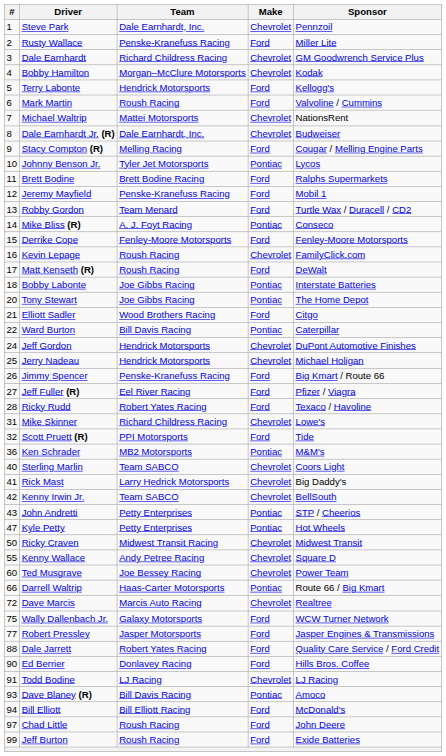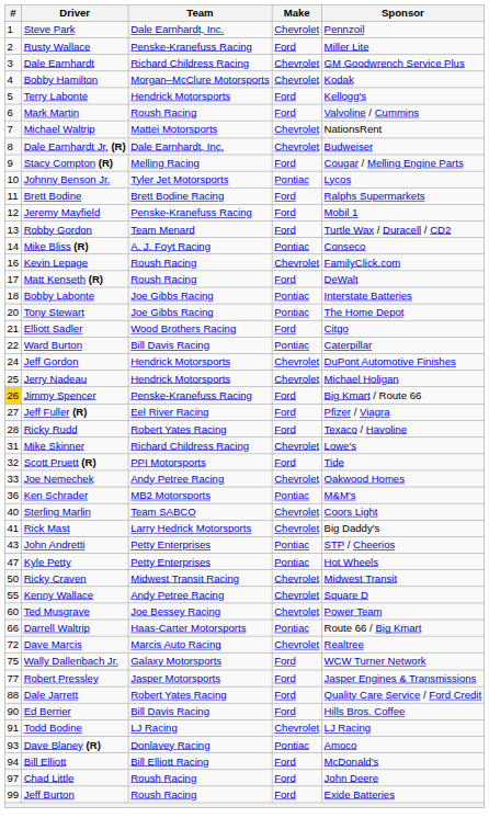 <table class="wikitable" style="font-size:95%">
 <tr>
 <th>#</th>
 <th>Driver</th>
 <th>Team</th>
 <th>Make</th>
 <th>Sponsor</th>
 </tr>
 <tr>
 <td>1</td>
 <td><a href='#'>Steve Park</a></td>
 <td><a href='#'>Dale Earnhardt, Inc.</a></td>
 <td><a href='#'>Chevrolet</a></td>
 <td><a href='#'>Pennzoil</a></td>
 </tr>
 <tr>
 <td>2</td>
 <td><a href='#'>Rusty Wallace</a></td>
 <td><a href='#'>Penske-Kranefuss Racing</a></td>
 <td><a href='#'>Ford</a></td>
 <td><a href='#'>Miller Lite</a></td>
 </tr>
 <tr>
 <td>3</td>
 <td><a href='#'>Dale Earnhardt</a></td>
 <td><a href='#'>Richard Childress Racing</a></td>
 <td><a href='#'>Chevrolet</a></td>
 <td><a href='#'>GM Goodwrench Service Plus</a></td>
 </tr>
 <tr>
 <td>4</td>
 <td><a href='#'>Bobby Hamilton</a></td>
 <td><a href='#'>Morgan–McClure Motorsports</a></td>
 <td><a href='#'>Chevrolet</a></td>
 <td><a href='#'>Kodak</a></td>
 </tr>
 <tr>
 <td>5</td>
 <td><a href='#'>Terry Labonte</a></td>
 <td><a href='#'>Hendrick Motorsports</a></td>
 <td><a href='#'>Ford</a></td>
 <td><a href='#'>Kellogg's</a></td>
 </tr>
 <tr>
 <td>6</td>
 <td><a href='#'>Mark Martin</a></td>
 <td><a href='#'>Roush Racing</a></td>
 <td><a href='#'>Ford</a></td>
 <td><a href='#'>Valvoline</a> / <a href='#'>Cummins</a></td>
 </tr>
 <tr>
 <td>7</td>
 <td><a href='#'>Michael Waltrip</a></td>
 <td><a href='#'>Mattei Motorsports</a></td>
 <td><a href='#'>Chevrolet</a></td>
 <td>NationsRent</td>
 </tr>
 <tr>
 <td>8</td>
 <td><a href='#'>Dale Earnhardt Jr.</a> <strong>(R)</strong></td>
 <td><a href='#'>Dale Earnhardt, Inc.</a></td>
 <td><a href='#'>Chevrolet</a></td>
 <td><a href='#'>Budweiser</a></td>
 </tr>
 <tr>
 <td>9</td>
 <td><a href='#'>Stacy Compton</a> <strong>(R)</strong></td>
 <td><a href='#'>Melling Racing</a></td>
 <td><a href='#'>Ford</a></td>
 <td><a href='#'>Cougar</a> /  <a href='#'>Melling Engine Parts</a></td>
 </tr>
 <tr>
 <td>10</td>
 <td><a href='#'>Johnny Benson Jr.</a></td>
 <td><a href='#'>Tyler Jet Motorsports</a></td>
 <td><a href='#'>Pontiac</a></td>
 <td><a href='#'>Lycos</a></td>
 </tr>
 <tr>
 <td>11</td>
 <td><a href='#'>Brett Bodine</a></td>
 <td><a href='#'>Brett Bodine Racing</a></td>
 <td><a href='#'>Ford</a></td>
 <td><a href='#'>Ralphs Supermarkets</a></td>
 </tr>
 <tr>
 <td>12</td>
 <td><a href='#'>Jeremy Mayfield</a></td>
 <td><a href='#'>Penske-Kranefuss Racing</a></td>
 <td><a href='#'>Ford</a></td>
 <td><a href='#'>Mobil 1</a></td>
 </tr>
 <tr>
 <td>13</td>
 <td><a href='#'>Robby Gordon</a></td>
 <td><a href='#'>Team Menard</a></td>
 <td><a href='#'>Ford</a></td>
 <td><a href='#'>Turtle Wax</a> / <a href='#'>Duracell</a> / <a href='#'>CD2</a></td>
 </tr>
 <tr>
 <td>14</td>
 <td><a href='#'>Mike Bliss</a> <strong>(R)</strong></td>
 <td><a href='#'>A. J. Foyt Racing</a></td>
 <td><a href='#'>Pontiac</a></td>
 <td><a href='#'>Conseco</a></td>
 </tr>
 <tr>
-<td>15</td>
-<td><a href='#'>Derrike Cope</a></td>
-<td><a href='#'>Fenley-Moore Motorsports</a></td>
-<td><a href='#'>Ford</a></td>
-<td><a href='#'>Fenley-Moore Motorsports</a></td>
-</tr>
-<tr>
 <td>16</td>
 <td><a href='#'>Kevin Lepage</a></td>
 <td><a href='#'>Roush Racing</a></td>
 <td><a href='#'>Chevrolet</a></td>
 <td><a href='#'>FamilyClick.com</a></td>
 </tr>
 <tr>
 <td>17</td>
 <td><a href='#'>Matt Kenseth</a> <strong>(R)</strong></td>
 <td><a href='#'>Roush Racing</a></td>
 <td><a href='#'>Ford</a></td>
 <td><a href='#'>DeWalt</a></td>
 </tr>
 <tr>
 <td>18</td>
 <td><a href='#'>Bobby Labonte</a></td>
 <td><a href='#'>Joe Gibbs Racing</a></td>
 <td><a href='#'>Pontiac</a></td>
 <td><a href='#'>Interstate Batteries</a></td>
 </tr>
 <tr>
 <td>20</td>
 <td><a href='#'>Tony Stewart</a></td>
 <td><a href='#'>Joe Gibbs Racing</a></td>
 <td><a href='#'>Pontiac</a></td>
 <td><a href='#'>The Home Depot</a></td>
 </tr>
 <tr>
 <td>21</td>
 <td><a href='#'>Elliott Sadler</a></td>
 <td><a href='#'>Wood Brothers Racing</a></td>
 <td><a href='#'>Ford</a></td>
 <td><a href='#'>Citgo</a></td>
 </tr>
 <tr>
 <td>22</td>
 <td><a href='#'>Ward Burton</a></td>
 <td><a href='#'>Bill Davis Racing</a></td>
 <td><a href='#'>Pontiac</a></td>
 <td><a href='#'>Caterpillar</a></td>
 </tr>
 <tr>
 <td>24</td>
 <td><a href='#'>Jeff Gordon</a></td>
 <td><a href='#'>Hendrick Motorsports</a></td>
 <td><a href='#'>Chevrolet</a></td>
 <td><a href='#'>DuPont Automotive Finishes</a></td>
 </tr>
 <tr>
 <td>25</td>
 <td><a href='#'>Jerry Nadeau</a></td>
 <td><a href='#'>Hendrick Motorsports</a></td>
 <td><a href='#'>Chevrolet</a></td>
 <td><a href='#'>Michael Holigan</a></td>
 </tr>
 <tr>
-<td>26</td>
+<td style="background: gold;">26</td>
 <td><a href='#'>Jimmy Spencer</a></td>
 <td><a href='#'>Penske-Kranefuss Racing</a></td>
 <td><a href='#'>Ford</a></td>
 <td><a href='#'>Big Kmart</a> / Route 66</td>
 </tr>
 <tr>
 <td>27</td>
 <td><a href='#'>Jeff Fuller</a> <strong>(R)</strong></td>
 <td><a href='#'>Eel River Racing</a></td>
 <td><a href='#'>Ford</a></td>
 <td><a href='#'>Pfizer</a> / <a href='#'>Viagra</a></td>
 </tr>
 <tr>
 <td>28</td>
 <td><a href='#'>Ricky Rudd</a></td>
 <td><a href='#'>Robert Yates Racing</a></td>
 <td><a href='#'>Ford</a></td>
 <td><a href='#'>Texaco</a> / <a href='#'>Havoline</a></td>
 </tr>
 <tr>
 <td>31</td>
 <td><a href='#'>Mike Skinner</a></td>
 <td><a href='#'>Richard Childress Racing</a></td>
 <td><a href='#'>Chevrolet</a></td>
 <td><a href='#'>Lowe's</a></td>
 </tr>
 <tr>
 <td>32</td>
 <td><a href='#'>Scott Pruett</a> <strong>(R)</strong></td>
 <td><a href='#'>PPI Motorsports</a></td>
 <td><a href='#'>Ford</a></td>
 <td><a href='#'>Tide</a></td>
 </tr>
 <tr>
+<td>33</td>
+<td><a href='#'>Joe Nemechek</a></td>
+<td><a href='#'>Andy Petree Racing</a></td>
+<td><a href='#'>Chevrolet</a></td>
+<td><a href='#'>Oakwood Homes</a></td>
+</tr>
+<tr>
 <td>36</td>
 <td><a href='#'>Ken Schrader</a></td>
 <td><a href='#'>MB2 Motorsports</a></td>
 <td><a href='#'>Pontiac</a></td>
 <td><a href='#'>M&M's</a></td>
 </tr>
 <tr>
 <td>40</td>
 <td><a href='#'>Sterling Marlin</a></td>
 <td><a href='#'>Team SABCO</a></td>
 <td><a href='#'>Chevrolet</a></td>
 <td><a href='#'>Coors Light</a></td>
 </tr>
 <tr>
 <td>41</td>
 <td><a href='#'>Rick Mast</a></td>
 <td><a href='#'>Larry Hedrick Motorsports</a></td>
 <td><a href='#'>Chevrolet</a></td>
 <td>Big Daddy's</td>
-</tr>
-<tr>
-<td>42</td>
-<td><a href='#'>Kenny Irwin Jr.</a></td>
-<td><a href='#'>Team SABCO</a></td>
-<td><a href='#'>Chevrolet</a></td>
-<td><a href='#'>BellSouth</a></td>
 </tr>
 <tr>
 <td>43</td>
 <td><a href='#'>John Andretti</a></td>
 <td><a href='#'>Petty Enterprises</a></td>
 <td><a href='#'>Pontiac</a></td>
 <td><a href='#'>STP</a> /  <a href='#'>Cheerios</a></td>
 </tr>
 <tr>
 <td>47</td>
 <td><a href='#'>Kyle Petty</a></td>
 <td><a href='#'>Petty Enterprises</a></td>
 <td><a href='#'>Pontiac</a></td>
 <td><a href='#'>Hot Wheels</a></td>
 </tr>
 <tr>
 <td>50</td>
 <td><a href='#'>Ricky Craven</a></td>
 <td><a href='#'>Midwest Transit Racing</a></td>
 <td><a href='#'>Chevrolet</a></td>
 <td><a href='#'>Midwest Transit</a></td>
 </tr>
 <tr>
 <td>55</td>
 <td><a href='#'>Kenny Wallace</a></td>
 <td><a href='#'>Andy Petree Racing</a></td>
 <td><a href='#'>Chevrolet</a></td>
 <td><a href='#'>Square D</a></td>
 </tr>
 <tr>
 <td>60</td>
 <td><a href='#'>Ted Musgrave</a></td>
 <td><a href='#'>Joe Bessey Racing</a></td>
 <td><a href='#'>Chevrolet</a></td>
 <td><a href='#'>Power Team</a></td>
 </tr>
 <tr>
 <td>66</td>
 <td><a href='#'>Darrell Waltrip</a></td>
 <td><a href='#'>Haas-Carter Motorsports</a></td>
 <td><a href='#'>Pontiac</a></td>
 <td>Route 66 / <a href='#'>Big Kmart</a></td>
 </tr>
 <tr>
 <td>72</td>
 <td><a href='#'>Dave Marcis</a></td>
 <td><a href='#'>Marcis Auto Racing</a></td>
 <td><a href='#'>Chevrolet</a></td>
 <td><a href='#'>Realtree</a></td>
 </tr>
 <tr>
 <td>75</td>
 <td><a href='#'>Wally Dallenbach Jr.</a></td>
 <td><a href='#'>Galaxy Motorsports</a></td>
 <td><a href='#'>Ford</a></td>
 <td><a href='#'>WCW Turner Network</a></td>
 </tr>
 <tr>
 <td>77</td>
 <td><a href='#'>Robert Pressley</a></td>
 <td><a href='#'>Jasper Motorsports</a></td>
 <td><a href='#'>Ford</a></td>
 <td><a href='#'>Jasper Engines & Transmissions</a></td>
 </tr>
 <tr>
 <td>88</td>
 <td><a href='#'>Dale Jarrett</a></td>
 <td><a href='#'>Robert Yates Racing</a></td>
 <td><a href='#'>Ford</a></td>
 <td><a href='#'>Quality Care Service</a> / <a href='#'>Ford Credit</a></td>
 </tr>
 <tr>
 <td>90</td>
 <td><a href='#'>Ed Berrier</a></td>
-<td><a href='#'>Donlavey Racing</a></td>
+<td><a href='#'>Bill Davis Racing</a></td>
 <td><a href='#'>Ford</a></td>
 <td><a href='#'>Hills Bros. Coffee</a></td>
 </tr>
 <tr>
 <td>91</td>
 <td><a href='#'>Todd Bodine</a></td>
 <td><a href='#'>LJ Racing</a></td>
 <td><a href='#'>Chevrolet</a></td>
 <td><a href='#'>LJ Racing</a></td>
 </tr>
 <tr>
 <td>93</td>
 <td><a href='#'>Dave Blaney</a> <strong>(R)</strong></td>
-<td><a href='#'>Bill Davis Racing</a></td>
+<td><a href='#'>Donlavey Racing</a></td>
 <td><a href='#'>Pontiac</a></td>
 <td><a href='#'>Amoco</a></td>
 </tr>
 <tr>
 <td>94</td>
 <td><a href='#'>Bill Elliott</a></td>
 <td><a href='#'>Bill Elliott Racing</a></td>
 <td><a href='#'>Ford</a></td>
 <td><a href='#'>McDonald's</a></td>
 </tr>
 <tr>
 <td>97</td>
 <td><a href='#'>Chad Little</a></td>
 <td><a href='#'>Roush Racing</a></td>
 <td><a href='#'>Ford</a></td>
 <td><a href='#'>John Deere</a></td>
 </tr>
 <tr>
 <td>99</td>
 <td><a href='#'>Jeff Burton</a></td>
 <td><a href='#'>Roush Racing</a></td>
 <td><a href='#'>Ford</a></td>
 <td><a href='#'>Exide Batteries</a></td>
 </tr>
 <tr>
 <th colspan="5"></th>
 </tr>
 </table>
